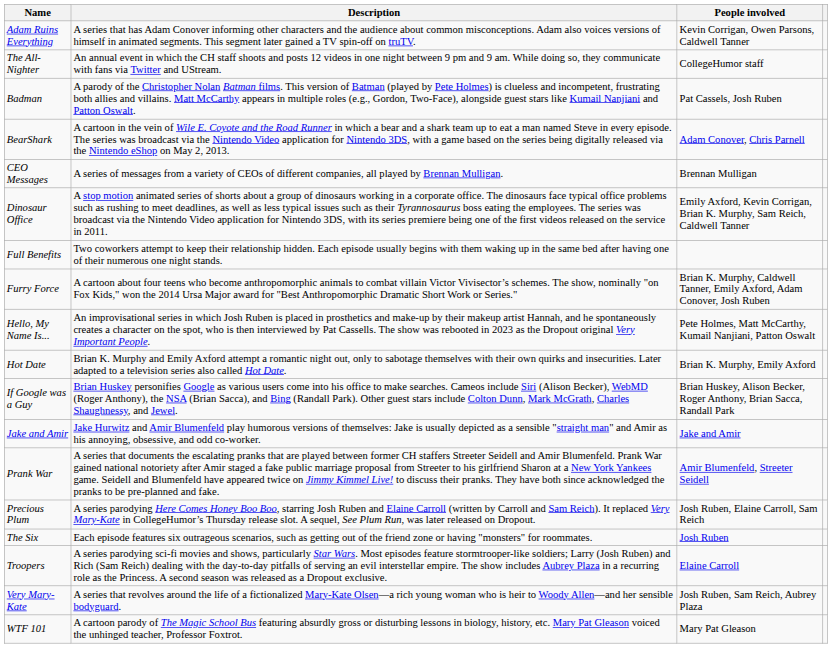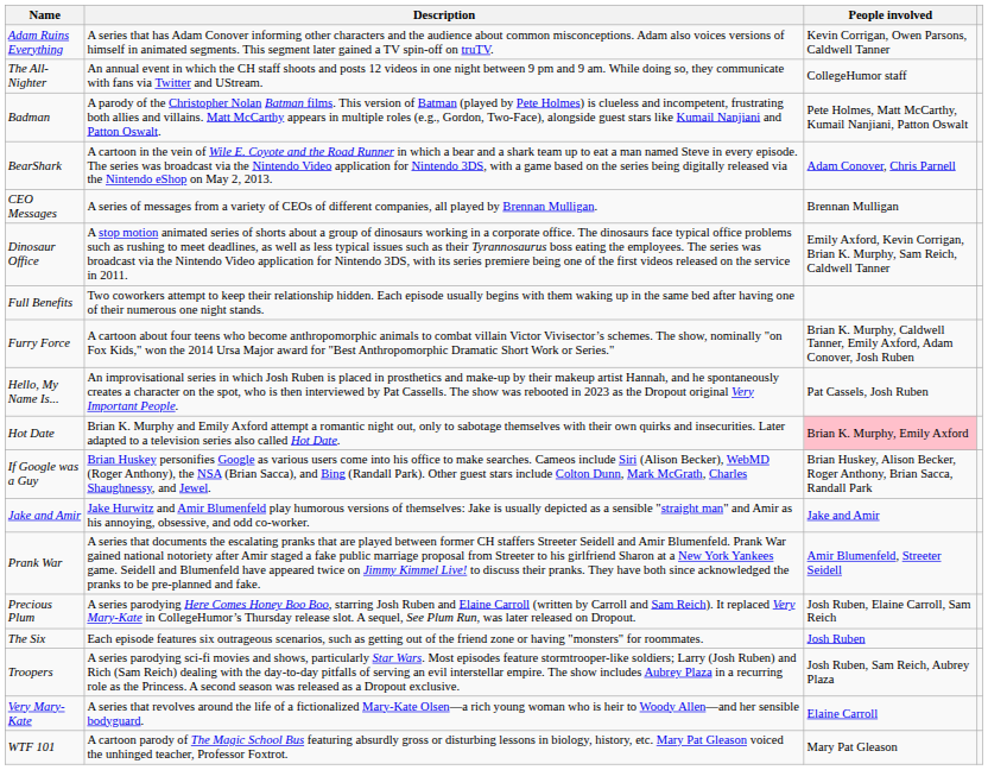 <table class="wikitable sortable">
 <tr>
 <th>Name</th>
 <th>Description</th>
 <th>People involved</th>
 <th></th>
 </tr>
 <tr>
 <td><em><a href='#'>Adam Ruins Everything</a></em></td>
 <td>A series that has Adam Conover informing other characters and the audience about common misconceptions. Adam also voices versions of himself in animated segments. This segment later gained a TV spin-off on <a href='#'>truTV</a>.</td>
 <td>Kevin Corrigan, Owen Parsons, Caldwell Tanner</td>
 <td></td>
 </tr>
 <tr>
 <td><em>The All-Nighter</em></td>
 <td>An annual event in which the CH staff shoots and posts 12 videos in one night between 9 pm and 9 am. While doing so, they communicate with fans via <a href='#'>Twitter</a> and UStream.</td>
 <td>CollegeHumor staff</td>
 <td></td>
 </tr>
 <tr>
 <td><em>Badman</em></td>
 <td>A parody of the <a href='#'>Christopher Nolan</a> <a href='#'><em>Batman</em> films</a>. This version of <a href='#'>Batman</a> (played by <a href='#'>Pete Holmes</a>) is clueless and incompetent, frustrating both allies and villains. <a href='#'>Matt McCarthy</a> appears in multiple roles (e.g., Gordon, Two-Face), alongside guest stars like <a href='#'>Kumail Nanjiani</a> and <a href='#'>Patton Oswalt</a>.</td>
-<td>Pat Cassels, Josh Ruben</td>
+<td>Pete Holmes, Matt McCarthy, Kumail Nanjiani, Patton Oswalt</td>
 <td></td>
 </tr>
 <tr>
 <td><em>BearShark</em></td>
 <td>A cartoon in the vein of <em><a href='#'>Wile E. Coyote and the Road Runner</a></em> in which a bear and a shark team up to eat a man named Steve in every episode. The series was broadcast via the <a href='#'>Nintendo Video</a> application for <a href='#'>Nintendo 3DS</a>, with a game based on the series being digitally released via the <a href='#'>Nintendo eShop</a> on May 2, 2013.</td>
 <td><a href='#'>Adam Conover</a>, <a href='#'>Chris Parnell</a></td>
 <td></td>
 </tr>
 <tr>
 <td><em>CEO Messages</em></td>
 <td>A series of messages from a variety of CEOs of different companies, all played by <a href='#'>Brennan Mulligan</a>.</td>
 <td>Brennan Mulligan</td>
 <td></td>
 </tr>
 <tr>
 <td><em>Dinosaur Office</em></td>
 <td>A <a href='#'>stop motion</a> animated series of shorts about a group of dinosaurs working in a corporate office. The dinosaurs face typical office problems such as rushing to meet deadlines, as well as less typical issues such as their <em>Tyrannosaurus</em> boss eating the employees. The series was broadcast via the Nintendo Video application for Nintendo 3DS, with its series premiere being one of the first videos released on the service in 2011.</td>
 <td>Emily Axford, Kevin Corrigan, Brian K. Murphy, Sam Reich, Caldwell Tanner</td>
 <td></td>
 </tr>
 <tr>
 <td><em>Full Benefits</em></td>
 <td>Two coworkers attempt to keep their relationship hidden. Each episode usually begins with them waking up in the same bed after having one of their numerous one night stands.</td>
 <td></td>
 <td></td>
 </tr>
 <tr>
 <td><em>Furry Force</em></td>
 <td>A cartoon about four teens who become anthropomorphic animals to combat villain Victor Vivisector’s schemes. The show, nominally "on Fox Kids," won the 2014 Ursa Major award for "Best Anthropomorphic Dramatic Short Work or Series."</td>
 <td>Brian K. Murphy, Caldwell Tanner, Emily Axford, Adam Conover, Josh Ruben</td>
 <td></td>
 </tr>
 <tr>
 <td><em>Hello, My Name Is...</em></td>
 <td>An improvisational series in which Josh Ruben is placed in prosthetics and make-up by their makeup artist Hannah, and he spontaneously creates a character on the spot, who is then interviewed by Pat Cassells. The show was rebooted in 2023 as the Dropout original <em><a href='#'>Very Important People</a></em>.</td>
-<td>Pete Holmes, Matt McCarthy, Kumail Nanjiani, Patton Oswalt</td>
+<td>Pat Cassels, Josh Ruben</td>
 <td></td>
 </tr>
 <tr>
 <td><em>Hot Date</em></td>
 <td>Brian K. Murphy and Emily Axford attempt a romantic night out, only to sabotage themselves with their own quirks and insecurities. Later adapted to a television series also called <em><a href='#'>Hot Date</a>.</em></td>
-<td>Brian K. Murphy, Emily Axford</td>
+<td style="background: pink;">Brian K. Murphy, Emily Axford</td>
 <td></td>
 </tr>
 <tr>
 <td><em>If Google was a Guy</em></td>
 <td><a href='#'>Brian Huskey</a> personifies <a href='#'>Google</a> as various users come into his office to make searches. Cameos include <a href='#'>Siri</a> (Alison Becker), <a href='#'>WebMD</a> (Roger Anthony), the <a href='#'>NSA</a> (Brian Sacca), and <a href='#'>Bing</a> (Randall Park). Other guest stars include <a href='#'>Colton Dunn</a>, <a href='#'>Mark McGrath</a>, <a href='#'>Charles Shaughnessy</a>, and <a href='#'>Jewel</a>.</td>
 <td>Brian Huskey, Alison Becker, Roger Anthony, Brian Sacca, Randall Park</td>
 <td></td>
 </tr>
 <tr>
 <td><em><a href='#'>Jake and Amir</a></em></td>
 <td><a href='#'>Jake Hurwitz</a> and <a href='#'>Amir Blumenfeld</a> play humorous versions of themselves: Jake is usually depicted as a sensible "<a href='#'>straight man</a>" and Amir as his annoying, obsessive, and odd co-worker.</td>
 <td><a href='#'>Jake and Amir</a></td>
 <td></td>
 </tr>
 <tr>
 <td><em>Prank War</em></td>
 <td>A series that documents the escalating pranks that are played between former CH staffers Streeter Seidell and Amir Blumenfeld. Prank War gained national notoriety after Amir staged a fake public marriage proposal from Streeter to his girlfriend Sharon at a <a href='#'>New York Yankees</a> game. Seidell and Blumenfeld have appeared twice on <em><a href='#'>Jimmy Kimmel Live!</a></em> to discuss their pranks. They have both since acknowledged the pranks to be pre-planned and fake.</td>
 <td><a href='#'>Amir Blumenfeld</a>, <a href='#'>Streeter Seidell</a></td>
 <td></td>
 </tr>
 <tr>
 <td><em>Precious Plum</em></td>
 <td>A series parodying <em><a href='#'>Here Comes Honey Boo Boo</a></em>, starring Josh Ruben and <a href='#'>Elaine Carroll</a> (written by Carroll and <a href='#'>Sam Reich</a>). It replaced <em><a href='#'>Very Mary-Kate</a></em> in CollegeHumor’s Thursday release slot. A sequel, <em>See Plum Run</em>, was later released on Dropout.</td>
 <td>Josh Ruben, Elaine Carroll, Sam Reich</td>
 <td></td>
 </tr>
 <tr>
 <td><em>The Six</em></td>
 <td>Each episode features six outrageous scenarios, such as getting out of the friend zone or having "monsters" for roommates.</td>
 <td><a href='#'>Josh Ruben</a></td>
 <td></td>
 </tr>
 <tr>
 <td><em>Troopers</em></td>
 <td>A series parodying sci-fi movies and shows, particularly <em><a href='#'>Star Wars</a></em>. Most episodes feature stormtrooper-like soldiers; Larry (Josh Ruben) and Rich (Sam Reich) dealing with the day-to-day pitfalls of serving an evil interstellar empire. The show includes <a href='#'>Aubrey Plaza</a> in a recurring role as the Princess. A second season was released as a Dropout exclusive.</td>
-<td><a href='#'>Elaine Carroll</a></td>
+<td>Josh Ruben, Sam Reich, Aubrey Plaza</td>
 <td></td>
 </tr>
 <tr>
 <td><em><a href='#'>Very Mary-Kate</a></em></td>
 <td>A series that revolves around the life of a fictionalized <a href='#'>Mary-Kate Olsen</a>—a rich young woman who is heir to <a href='#'>Woody Allen</a>—and her sensible <a href='#'>bodyguard</a>.</td>
-<td>Josh Ruben, Sam Reich, Aubrey Plaza</td>
+<td><a href='#'>Elaine Carroll</a></td>
 <td></td>
 </tr>
 <tr>
 <td><em>WTF 101</em></td>
 <td>A cartoon parody of <em><a href='#'>The Magic School Bus</a></em> featuring absurdly gross or disturbing lessons in biology, history, etc. <a href='#'>Mary Pat Gleason</a> voiced the unhinged teacher, Professor Foxtrot.</td>
 <td>Mary Pat Gleason</td>
 <td></td>
 </tr>
 </table>
